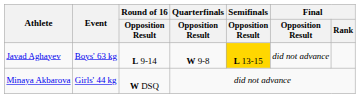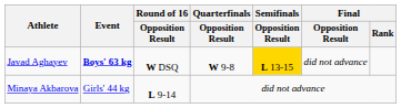 <table class="wikitable" style="text-align:center;font-size:90%">
 <tr>
 <th rowspan=2>Athlete</th>
 <th rowspan=2>Event</th>
 <th>Round of 16</th>
 <th>Quarterfinals</th>
 <th>Semifinals</th>
 <th colspan=2>Final</th>
 </tr>
 <tr style="font-size:95%">
 <th>Opposition<br>Result</th>
 <th>Opposition<br>Result</th>
 <th>Opposition<br>Result</th>
 <th>Opposition<br>Result</th>
 <th>Rank</th>
 </tr>
 <tr>
 <td align=left><a href='#'>Javad Aghayev</a></td>
-<td align=left><a href='#'>Boys' 63 kg</a></td>
-<td><br><strong>L</strong> 9-14</td>
+<td align=left><strong><a href='#'>Boys' 63 kg</a></strong></td>
+<td><br> <strong>W</strong> DSQ</td>
 <td><br><strong>W</strong> 9-8</td>
 <td style="background: gold;"><br><strong>L</strong> 13-15</td>
 <td><em>did not advance</em></td>
 <td></td>
 </tr>
 <tr>
 <td align=left><a href='#'>Minaya Akbarova</a></td>
 <td align=left><a href='#'>Girls' 44 kg</a></td>
-<td><br> <strong>W</strong> DSQ</td>
+<td><br><strong>L</strong> 9-14</td>
 <td colspan=4><em>did not advance</em></td>
 </tr>
 </table>
